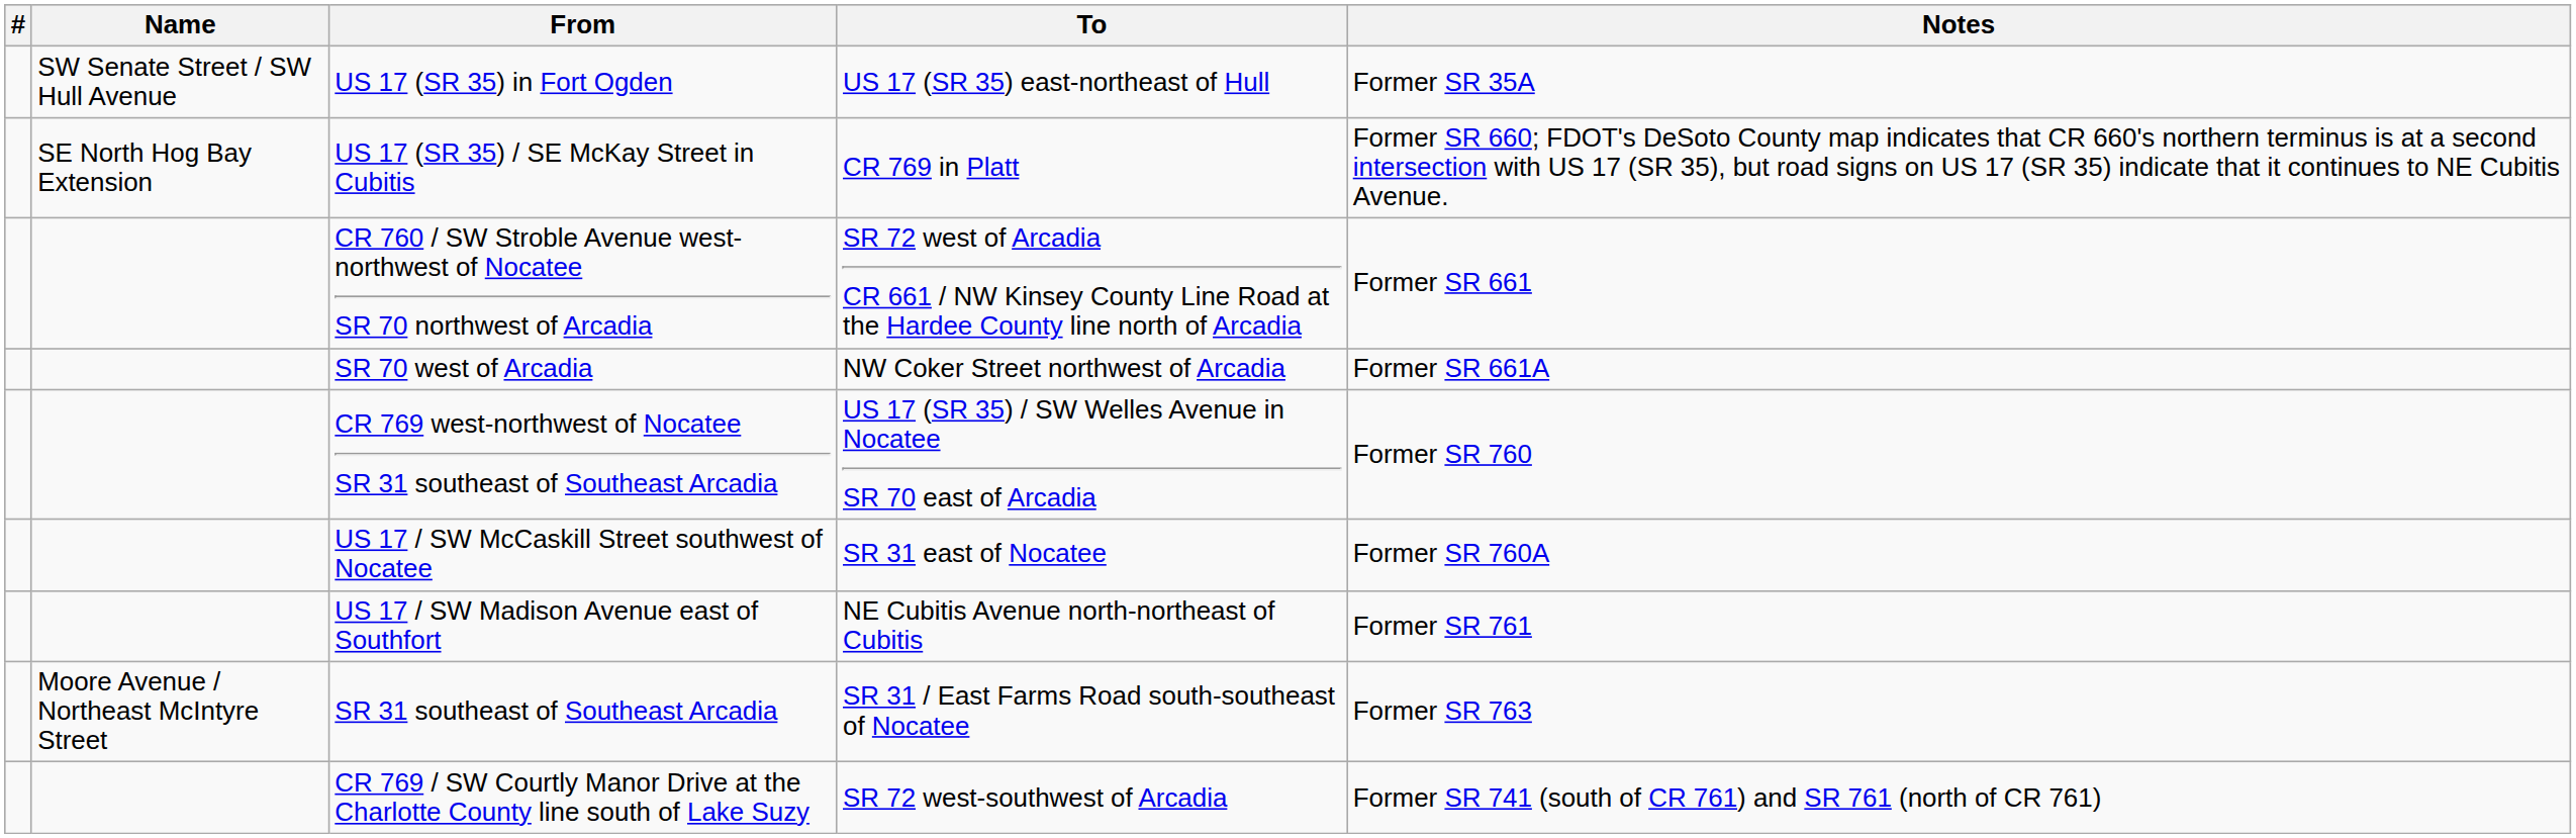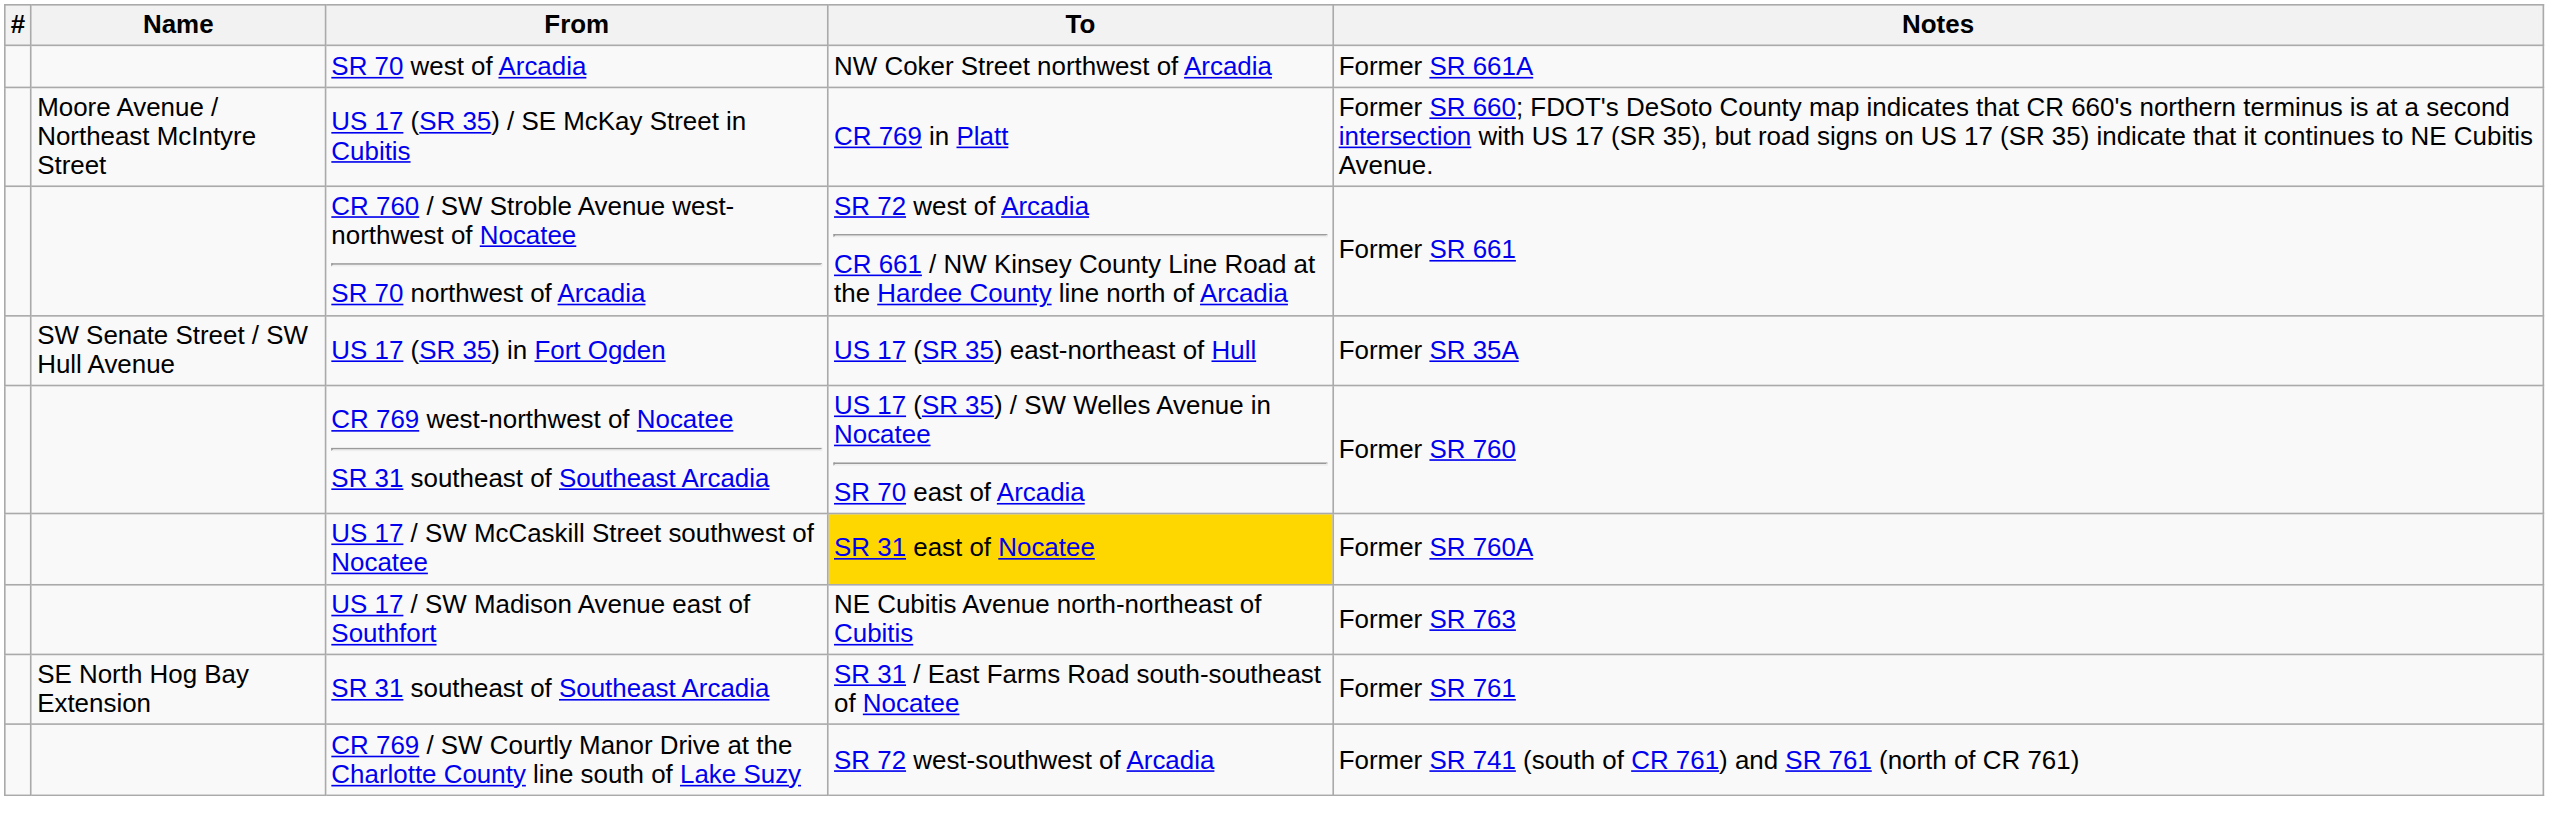 <table class=wikitable>
 <tr>
 <th>#</th>
 <th>Name</th>
 <th>From</th>
 <th>To</th>
 <th>Notes</th>
 </tr>
 <tr>
 <td></td>
-<td>SW Senate Street / SW Hull Avenue</td>
-<td><a href='#'>US 17</a> (<a href='#'>SR 35</a>) in <a href='#'>Fort Ogden</a></td>
-<td><a href='#'>US 17</a> (<a href='#'>SR 35</a>) east-northeast of <a href='#'>Hull</a></td>
-<td>Former <a href='#'>SR 35A</a></td>
+<td></td>
+<td><a href='#'>SR 70</a> west of <a href='#'>Arcadia</a></td>
+<td>NW Coker Street northwest of <a href='#'>Arcadia</a></td>
+<td>Former <a href='#'>SR 661A</a></td>
 </tr>
 <tr>
 <td></td>
-<td>SE North Hog Bay Extension</td>
+<td>Moore Avenue / Northeast McIntyre Street</td>
 <td><a href='#'>US 17</a> (<a href='#'>SR 35</a>) / SE McKay Street in <a href='#'>Cubitis</a></td>
 <td><a href='#'>CR 769</a> in <a href='#'>Platt</a></td>
 <td>Former <a href='#'>SR 660</a>; FDOT's DeSoto County map indicates that CR 660's northern terminus is at a second <a href='#'>intersection</a> with US 17 (SR 35), but road signs on US 17 (SR 35) indicate that it continues to NE Cubitis Avenue.</td>
 </tr>
 <tr>
 <td></td>
 <td></td>
 <td><a href='#'>CR 760</a> / SW Stroble Avenue west-northwest of <a href='#'>Nocatee</a><hr><a href='#'>SR 70</a> northwest of <a href='#'>Arcadia</a></td>
 <td><a href='#'>SR 72</a> west of <a href='#'>Arcadia</a><hr><a href='#'>CR 661</a> / NW Kinsey County Line Road at the <a href='#'>Hardee County</a> line north of <a href='#'>Arcadia</a></td>
 <td>Former <a href='#'>SR 661</a></td>
 </tr>
 <tr>
 <td></td>
-<td></td>
-<td><a href='#'>SR 70</a> west of <a href='#'>Arcadia</a></td>
-<td>NW Coker Street northwest of <a href='#'>Arcadia</a></td>
-<td>Former <a href='#'>SR 661A</a></td>
+<td>SW Senate Street / SW Hull Avenue</td>
+<td><a href='#'>US 17</a> (<a href='#'>SR 35</a>) in <a href='#'>Fort Ogden</a></td>
+<td><a href='#'>US 17</a> (<a href='#'>SR 35</a>) east-northeast of <a href='#'>Hull</a></td>
+<td>Former <a href='#'>SR 35A</a></td>
 </tr>
 <tr>
 <td></td>
 <td></td>
 <td><a href='#'>CR 769</a> west-northwest of <a href='#'>Nocatee</a><hr><a href='#'>SR 31</a> southeast of <a href='#'>Southeast Arcadia</a></td>
 <td><a href='#'>US 17</a> (<a href='#'>SR 35</a>) / SW Welles Avenue in <a href='#'>Nocatee</a><hr><a href='#'>SR 70</a> east of <a href='#'>Arcadia</a></td>
 <td>Former <a href='#'>SR 760</a></td>
 </tr>
 <tr>
 <td></td>
 <td></td>
 <td><a href='#'>US 17</a> / SW McCaskill Street southwest of <a href='#'>Nocatee</a></td>
-<td><a href='#'>SR 31</a> east of <a href='#'>Nocatee</a></td>
+<td style="background: gold;"><a href='#'>SR 31</a> east of <a href='#'>Nocatee</a></td>
 <td>Former <a href='#'>SR 760A</a></td>
 </tr>
 <tr>
 <td></td>
 <td></td>
 <td><a href='#'>US 17</a> / SW Madison Avenue east of <a href='#'>Southfort</a></td>
 <td>NE Cubitis Avenue north-northeast of <a href='#'>Cubitis</a></td>
-<td>Former <a href='#'>SR 761</a></td>
+<td>Former <a href='#'>SR 763</a></td>
 </tr>
 <tr>
 <td></td>
-<td>Moore Avenue / Northeast McIntyre Street</td>
+<td>SE North Hog Bay Extension</td>
 <td><a href='#'>SR 31</a> southeast of <a href='#'>Southeast Arcadia</a></td>
 <td><a href='#'>SR 31</a> / East Farms Road south-southeast of <a href='#'>Nocatee</a></td>
-<td>Former <a href='#'>SR 763</a></td>
+<td>Former <a href='#'>SR 761</a></td>
 </tr>
 <tr>
 <td></td>
 <td></td>
 <td><a href='#'>CR 769</a> / SW Courtly Manor Drive at the <a href='#'>Charlotte County</a> line south of <a href='#'>Lake Suzy</a></td>
 <td><a href='#'>SR 72</a> west-southwest of <a href='#'>Arcadia</a></td>
 <td>Former <a href='#'>SR 741</a> (south of <a href='#'>CR 761</a>) and <a href='#'>SR 761</a> (north of CR 761)</td>
 </tr>
 </table>
